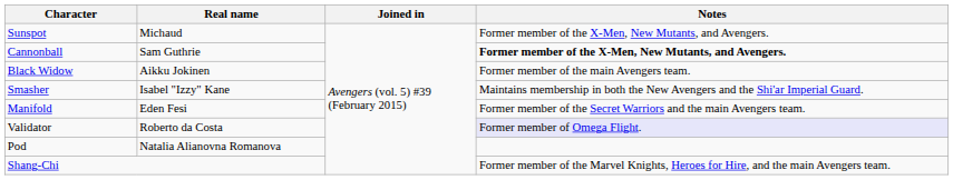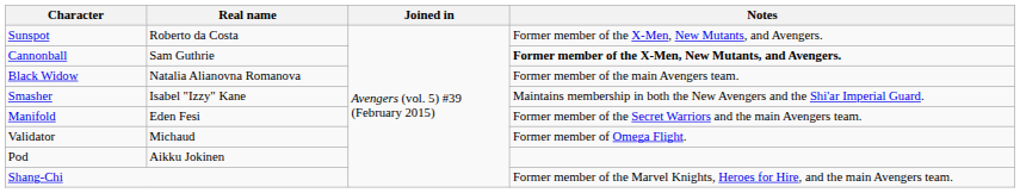 <table class="wikitable" width=100%>
 <tr>
 <th width=14%>Character</th>
 <th width=20%>Real name</th>
 <th width=16%>Joined in</th>
 <th>Notes</th>
 </tr>
 <tr>
 <td><a href='#'>Sunspot</a></td>
-<td>Michaud</td>
+<td>Roberto da Costa</td>
 <td rowspan="8"><em>Avengers</em> (vol. 5) #39 (February 2015)</td>
 <td>Former member of the <a href='#'>X-Men</a>, <a href='#'>New Mutants</a>, and Avengers.</td>
 </tr>
 <tr>
 <td><a href='#'>Cannonball</a></td>
 <td>Sam Guthrie</td>
 <td><strong>Former member of the X-Men, New Mutants, and Avengers.</strong></td>
 </tr>
 <tr>
 <td><a href='#'>Black Widow</a></td>
-<td>Aikku Jokinen</td>
+<td>Natalia Alianovna Romanova</td>
 <td>Former member of the main Avengers team.</td>
 </tr>
 <tr>
 <td><a href='#'>Smasher</a></td>
 <td>Isabel "Izzy" Kane</td>
 <td>Maintains membership in both the New Avengers and the <a href='#'>Shi'ar Imperial Guard</a>.</td>
 </tr>
 <tr>
 <td><a href='#'>Manifold</a></td>
 <td>Eden Fesi</td>
 <td>Former member of the <a href='#'>Secret Warriors</a> and the main Avengers team.</td>
 </tr>
 <tr>
 <td>Validator</td>
-<td>Roberto da Costa</td>
-<td style="background: lavender;">Former member of <a href='#'>Omega Flight</a>.</td>
+<td>Michaud</td>
+<td>Former member of <a href='#'>Omega Flight</a>.</td>
 </tr>
 <tr>
 <td>Pod</td>
-<td>Natalia Alianovna Romanova</td>
+<td>Aikku Jokinen</td>
 <td></td>
 </tr>
 <tr>
 <td colspan="2"><a href='#'>Shang-Chi</a></td>
 <td>Former member of the Marvel Knights, <a href='#'>Heroes for Hire</a>, and the main Avengers team.</td>
 </tr>
 </table>
